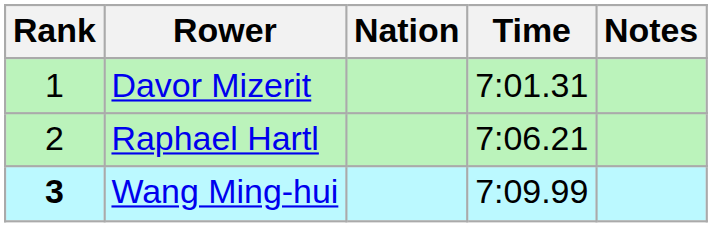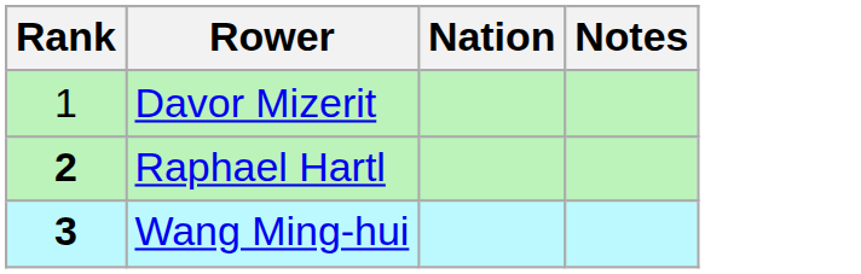 <table class="wikitable sortable" style="text-align:center">
 <tr>
 <th>Rank</th>
 <th>Rower</th>
 <th>Nation</th>
-<th>Time</th>
 <th>Notes</th>
 </tr>
 <tr bgcolor=bbf3bb>
 <td>1</td>
 <td align=left><a href='#'>Davor Mizerit</a></td>
 <td align=left></td>
-<td>7:01.31</td>
 <td></td>
 </tr>
 <tr bgcolor=bbf3bb>
-<td>2</td>
+<td><strong>2</strong></td>
 <td align=left><a href='#'>Raphael Hartl</a></td>
 <td align=left></td>
-<td>7:06.21</td>
 <td></td>
 </tr>
 <tr bgcolor=bbf9ff>
 <td><strong>3</strong></td>
 <td align=left><a href='#'>Wang Ming-hui</a></td>
 <td align=left></td>
-<td>7:09.99</td>
 <td></td>
 </tr>
 </table>
